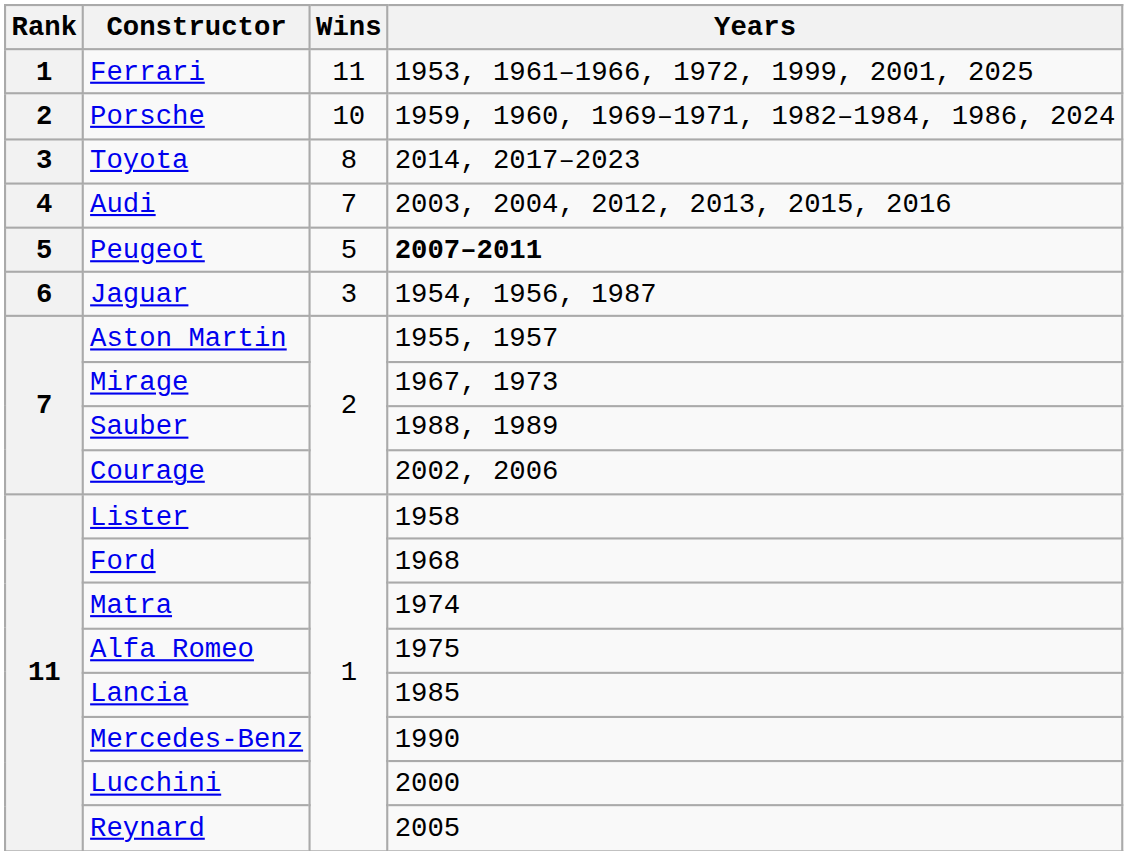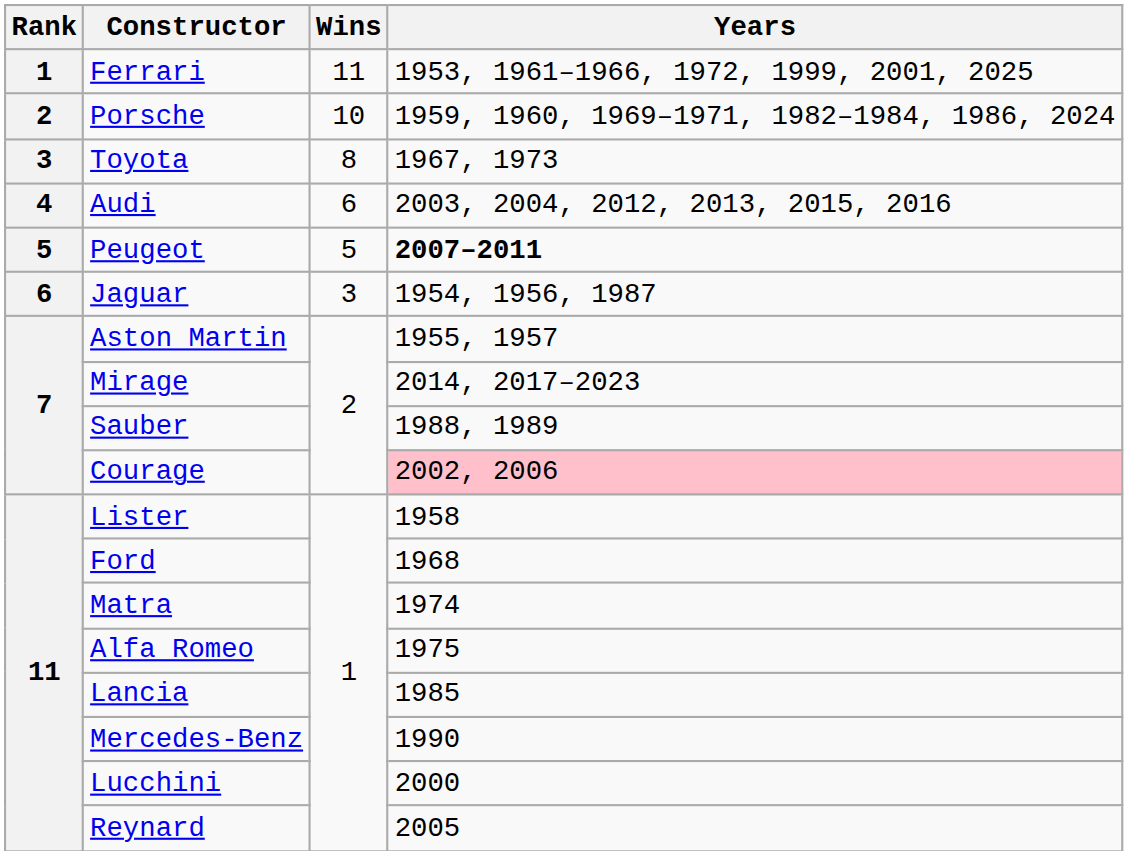 <table class=wikitable>
 <tr>
 <th>Rank</th>
 <th>Constructor</th>
 <th>Wins</th>
 <th>Years</th>
 </tr>
 <tr>
 <th>1</th>
 <td> <a href='#'>Ferrari</a></td>
 <td align=center>11</td>
 <td>1953, 1961–1966, 1972, 1999, 2001, 2025</td>
 </tr>
 <tr>
 <th>2</th>
 <td> <a href='#'>Porsche</a></td>
 <td align=center>10</td>
 <td>1959, 1960, 1969–1971, 1982–1984, 1986, 2024</td>
 </tr>
 <tr>
 <th>3</th>
 <td> <a href='#'>Toyota</a></td>
 <td align=center>8</td>
-<td>2014, 2017–2023</td>
+<td>1967, 1973</td>
 </tr>
 <tr>
 <th>4</th>
 <td> <a href='#'>Audi</a></td>
-<td align=center>7</td>
+<td align=center>6</td>
 <td>2003, 2004, 2012, 2013, 2015, 2016</td>
 </tr>
 <tr>
 <th>5</th>
 <td> <a href='#'>Peugeot</a></td>
 <td align=center>5</td>
 <td><strong>2007–2011</strong></td>
 </tr>
 <tr>
 <th>6</th>
 <td> <a href='#'>Jaguar</a></td>
 <td align=center>3</td>
 <td>1954, 1956, 1987</td>
 </tr>
 <tr>
 <th rowspan=4>7</th>
 <td> <a href='#'>Aston Martin</a></td>
 <td rowspan="4" style="text-align:center;">2</td>
 <td>1955, 1957</td>
 </tr>
 <tr>
 <td> <a href='#'>Mirage</a></td>
-<td>1967, 1973</td>
+<td>2014, 2017–2023</td>
 </tr>
 <tr>
 <td> <a href='#'>Sauber</a></td>
 <td>1988, 1989</td>
 </tr>
 <tr>
 <td> <a href='#'>Courage</a></td>
-<td>2002, 2006</td>
+<td style="background: pink;">2002, 2006</td>
 </tr>
 <tr>
 <th rowspan=8>11</th>
 <td> <a href='#'>Lister</a></td>
 <td rowspan="8" style="text-align:center;">1</td>
 <td>1958</td>
 </tr>
 <tr>
 <td> <a href='#'>Ford</a></td>
 <td>1968</td>
 </tr>
 <tr>
 <td> <a href='#'>Matra</a></td>
 <td>1974</td>
 </tr>
 <tr>
 <td> <a href='#'>Alfa Romeo</a></td>
 <td>1975</td>
 </tr>
 <tr>
 <td> <a href='#'>Lancia</a></td>
 <td>1985</td>
 </tr>
 <tr>
 <td> <a href='#'>Mercedes-Benz</a></td>
 <td>1990</td>
 </tr>
 <tr>
 <td> <a href='#'>Lucchini</a></td>
 <td>2000</td>
 </tr>
 <tr>
 <td> <a href='#'>Reynard</a></td>
 <td>2005</td>
 </tr>
 </table>
